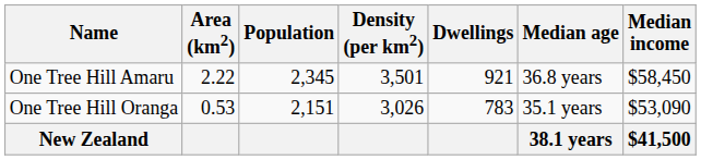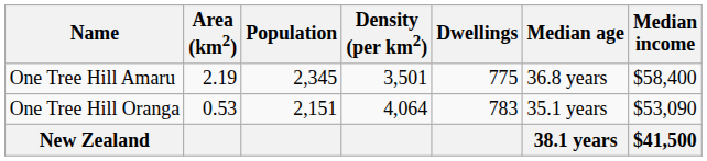 <table class="wikitable">
 <tr>
 <th>Name</th>
 <th>Area<br>(km<sup>2</sup>)</th>
 <th>Population</th>
 <th>Density<br>(per km<sup>2</sup>)</th>
 <th>Dwellings</th>
 <th>Median age</th>
 <th>Median<br>income</th>
 </tr>
 <tr>
 <td>One Tree Hill Amaru</td>
-<td style="text-align:right;">2.22</td>
+<td style="text-align:right;">2.19</td>
 <td style="text-align:right;">2,345</td>
 <td style="text-align:right;">3,501</td>
-<td style="text-align:right;">921</td>
+<td style="text-align:right;">775</td>
 <td>36.8 years</td>
-<td>$58,450</td>
+<td>$58,400</td>
 </tr>
 <tr>
 <td>One Tree Hill Oranga</td>
 <td style="text-align:right;">0.53</td>
 <td style="text-align:right;">2,151</td>
-<td style="text-align:right;">3,026</td>
+<td style="text-align:right;">4,064</td>
 <td style="text-align:right;">783</td>
 <td>35.1 years</td>
 <td>$53,090</td>
 </tr>
 <tr>
 <th>New Zealand</th>
 <th></th>
 <th></th>
 <th></th>
 <th></th>
 <th>38.1 years</th>
 <th style="text-align:left;">$41,500</th>
 </tr>
 </table>
